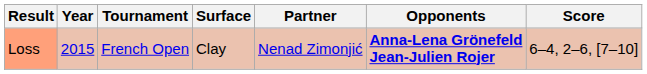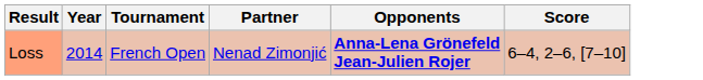 <table class="sortable wikitable">
 <tr>
 <th>Result</th>
 <th>Year</th>
 <th>Tournament</th>
-<th>Surface</th>
 <th>Partner</th>
 <th>Opponents</th>
 <th class="unsortable">Score</th>
 </tr>
 <tr style="background:#ebc2af;">
 <td style="background:#ffa07a;">Loss</td>
-<td><a href='#'>2015</a></td>
+<td><a href='#'>2014</a></td>
 <td><a href='#'>French Open</a></td>
-<td>Clay</td>
 <td> <a href='#'>Nenad Zimonjić</a></td>
 <td><strong> <a href='#'>Anna-Lena Grönefeld</a> <br>  <a href='#'>Jean-Julien Rojer</a></strong></td>
 <td>6–4, 2–6, [7–10]</td>
 </tr>
 </table>
